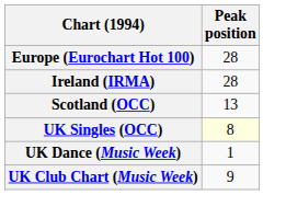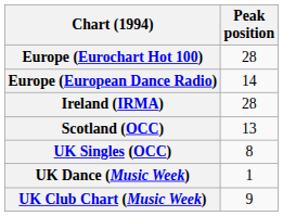 <table class="wikitable sortable plainrowheaders" style="text-align:center">
 <tr>
 <th scope="col">Chart (1994)</th>
 <th scope="col">Peak<br>position</th>
 </tr>
 <tr>
 <th scope="row">Europe (<a href='#'>Eurochart Hot 100</a>)</th>
 <td>28</td>
+</tr>
+<tr>
+<th scope="row">Europe (<a href='#'>European Dance Radio</a>)</th>
+<td>14</td>
 </tr>
 <tr>
 <th scope="row">Ireland (<a href='#'>IRMA</a>)</th>
 <td>28</td>
 </tr>
 <tr>
 <th scope="row">Scotland (<a href='#'>OCC</a>)</th>
 <td>13</td>
 </tr>
 <tr>
 <th scope="row"><a href='#'>UK Singles</a> (<a href='#'>OCC</a>)</th>
-<td style="background: lightyellow;">8</td>
+<td>8</td>
 </tr>
 <tr>
 <th scope="row">UK Dance (<em><a href='#'>Music Week</a></em>)</th>
 <td>1</td>
 </tr>
 <tr>
 <th scope="row"><a href='#'>UK Club Chart</a> (<em><a href='#'>Music Week</a></em>)</th>
 <td>9</td>
 </tr>
 </table>
